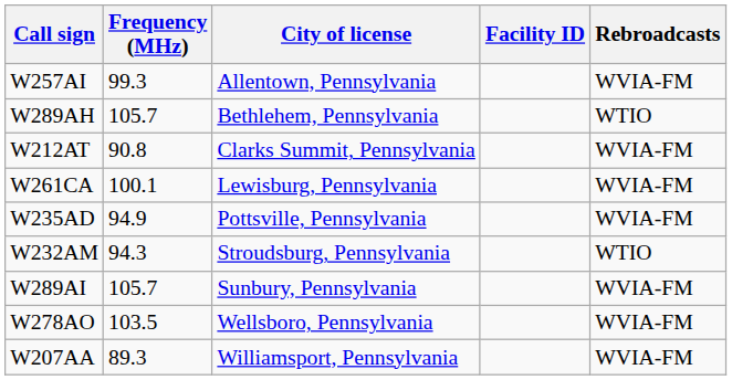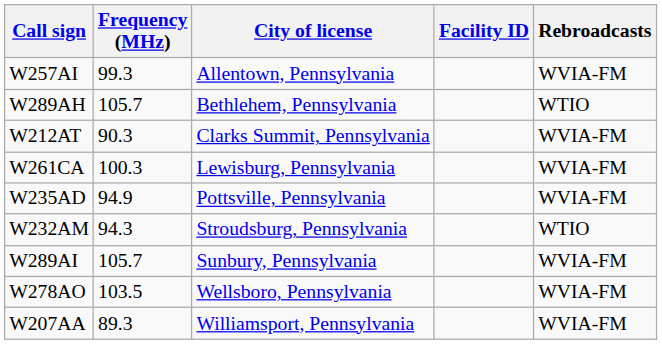 <table class="wikitable sortable">
 <tr>
 <th><a href='#'>Call sign</a></th>
 <th data-sort-type="number"><a href='#'>Frequency</a><br>(<a href='#'>MHz</a>)</th>
 <th><a href='#'>City of license</a></th>
 <th data-sort-type="number"><a href='#'>Facility ID</a></th>
 <th>Rebroadcasts</th>
 </tr>
 <tr>
 <td>W257AI</td>
 <td>99.3</td>
 <td><a href='#'>Allentown, Pennsylvania</a></td>
 <td></td>
 <td>WVIA-FM</td>
 </tr>
 <tr>
 <td>W289AH</td>
 <td>105.7</td>
 <td><a href='#'>Bethlehem, Pennsylvania</a></td>
 <td></td>
 <td>WTIO</td>
 </tr>
 <tr>
 <td>W212AT</td>
-<td>90.8</td>
+<td>90.3</td>
 <td><a href='#'>Clarks Summit, Pennsylvania</a></td>
 <td></td>
 <td>WVIA-FM</td>
 </tr>
 <tr>
 <td>W261CA</td>
-<td>100.1</td>
+<td>100.3</td>
 <td><a href='#'>Lewisburg, Pennsylvania</a></td>
 <td></td>
 <td>WVIA-FM</td>
 </tr>
 <tr>
 <td>W235AD</td>
 <td>94.9</td>
 <td><a href='#'>Pottsville, Pennsylvania</a></td>
 <td></td>
 <td>WVIA-FM</td>
 </tr>
 <tr>
 <td>W232AM</td>
 <td>94.3</td>
 <td><a href='#'>Stroudsburg, Pennsylvania</a></td>
 <td></td>
 <td>WTIO</td>
 </tr>
 <tr>
 <td>W289AI</td>
 <td>105.7</td>
 <td><a href='#'>Sunbury, Pennsylvania</a></td>
 <td></td>
 <td>WVIA-FM</td>
 </tr>
 <tr>
 <td>W278AO</td>
 <td>103.5</td>
 <td><a href='#'>Wellsboro, Pennsylvania</a></td>
 <td></td>
 <td>WVIA-FM</td>
 </tr>
 <tr>
 <td>W207AA</td>
 <td>89.3</td>
 <td><a href='#'>Williamsport, Pennsylvania</a></td>
 <td></td>
 <td>WVIA-FM</td>
 </tr>
 </table>
